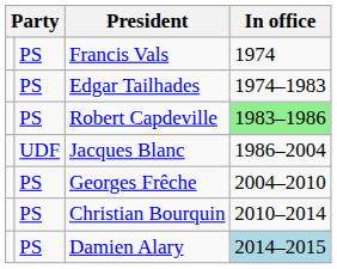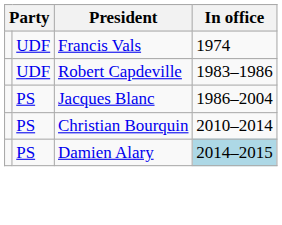 <table class="wikitable">
 <tr>
 <th colspan="2">Party</th>
 <th>President</th>
 <th>In office</th>
 </tr>
 <tr>
 <td></td>
-<td><a href='#'>PS</a></td>
+<td><a href='#'>UDF</a></td>
 <td><a href='#'>Francis Vals</a></td>
 <td>1974</td>
 </tr>
 <tr>
 <td></td>
-<td><a href='#'>PS</a></td>
-<td><a href='#'>Edgar Tailhades</a></td>
-<td>1974–1983</td>
+<td><a href='#'>UDF</a></td>
+<td><a href='#'>Robert Capdeville</a></td>
+<td>1983–1986</td>
 </tr>
 <tr>
 <td></td>
 <td><a href='#'>PS</a></td>
-<td><a href='#'>Robert Capdeville</a></td>
-<td style="background: lightgreen;">1983–1986</td>
-</tr>
-<tr>
-<td></td>
-<td><a href='#'>UDF</a></td>
 <td><a href='#'>Jacques Blanc</a></td>
 <td>1986–2004</td>
-</tr>
-<tr>
-<td></td>
-<td><a href='#'>PS</a></td>
-<td><a href='#'>Georges Frêche</a></td>
-<td>2004–2010</td>
 </tr>
 <tr>
 <td></td>
 <td><a href='#'>PS</a></td>
 <td><a href='#'>Christian Bourquin</a></td>
 <td>2010–2014</td>
 </tr>
 <tr>
 <td></td>
 <td><a href='#'>PS</a></td>
 <td><a href='#'>Damien Alary</a></td>
 <td style="background: lightblue;">2014–2015</td>
 </tr>
 </table>
